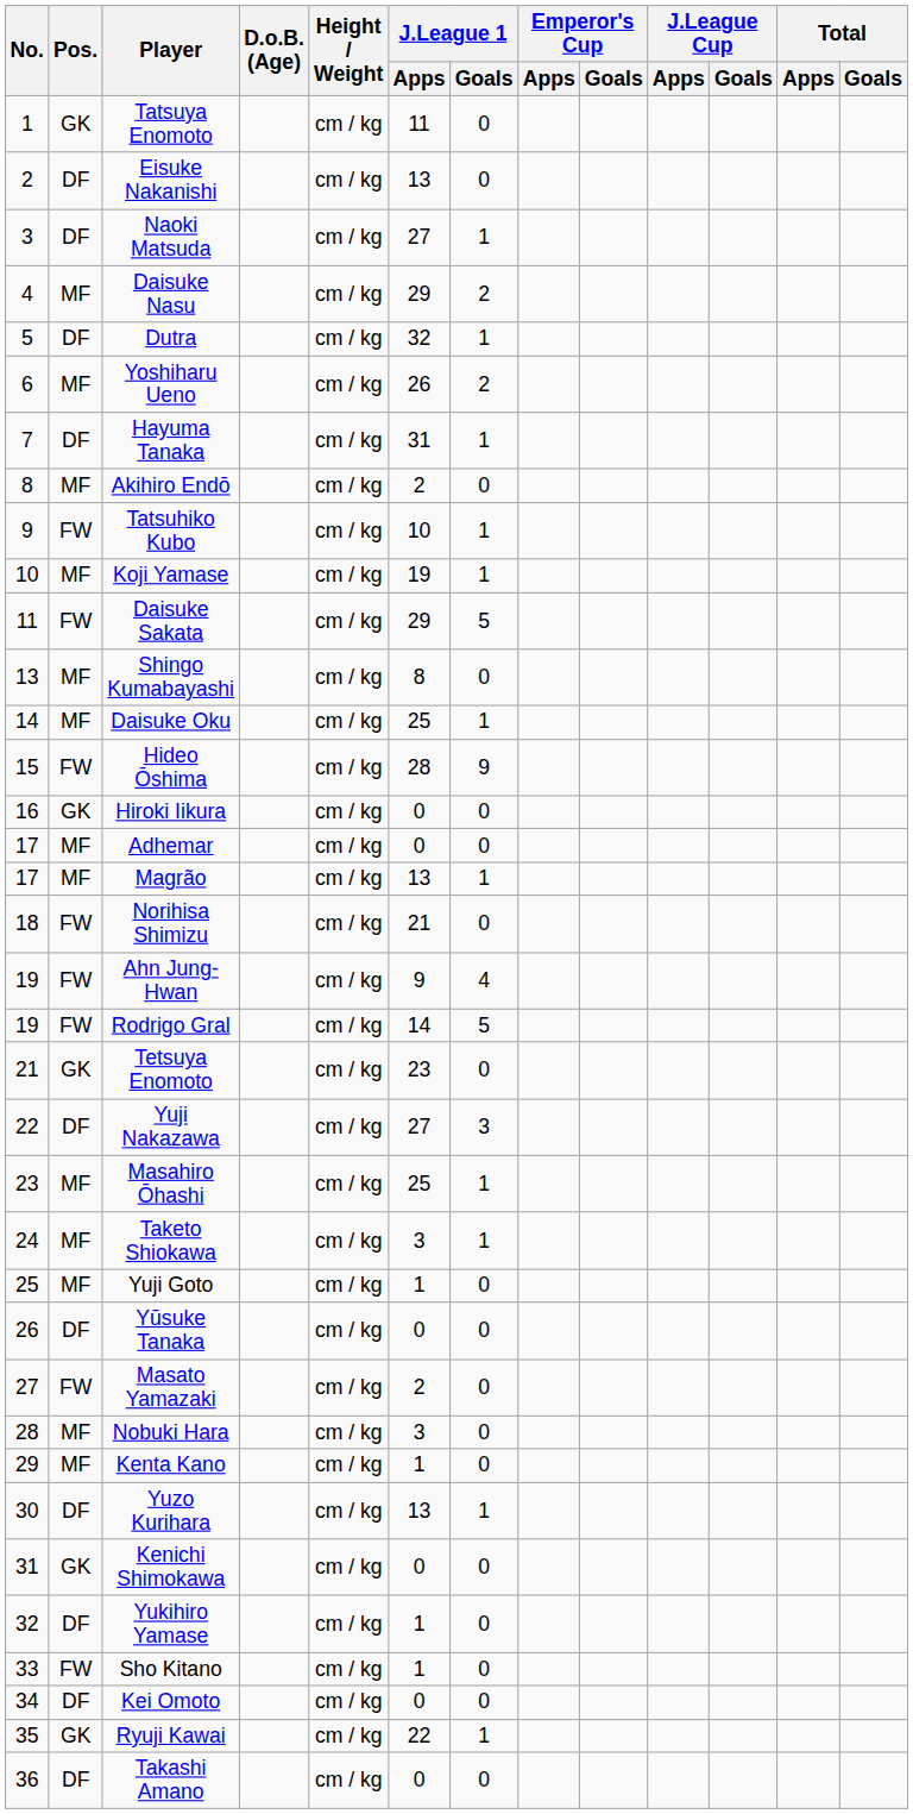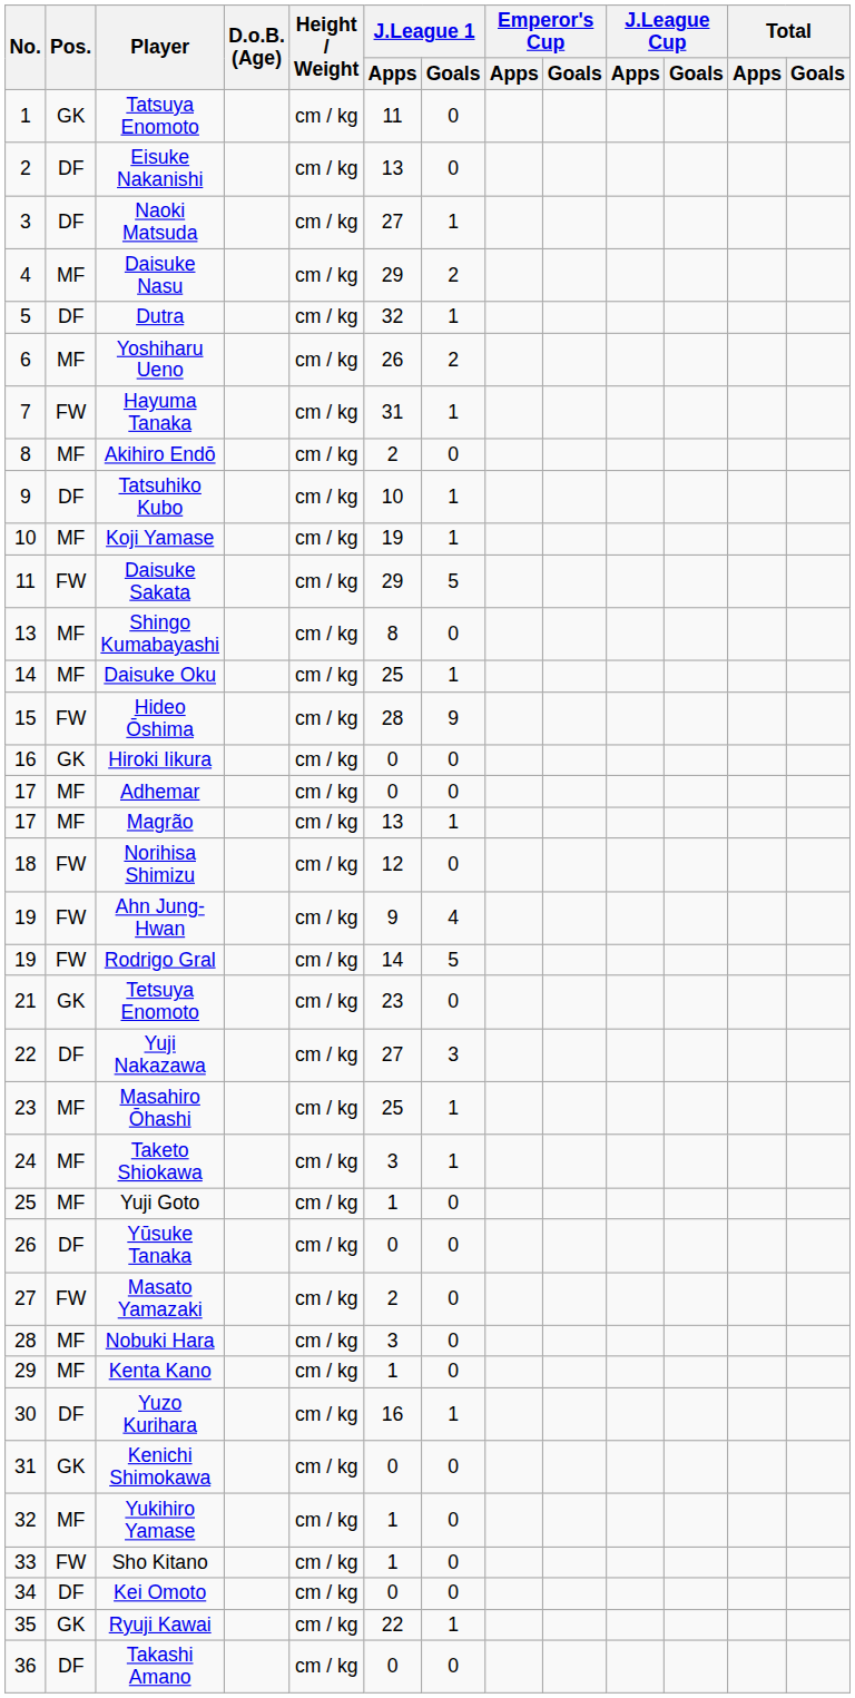 <table class="wikitable" style="text-align:center;">
 <tr>
 <th rowspan="2">No.</th>
 <th rowspan="2">Pos.</th>
 <th rowspan="2">Player</th>
 <th rowspan="2">D.o.B. (Age)</th>
 <th rowspan="2">Height / Weight</th>
 <th colspan="2"><a href='#'>J.League 1</a></th>
 <th colspan="2"><a href='#'>Emperor's Cup</a></th>
 <th colspan="2"><a href='#'>J.League Cup</a></th>
 <th colspan="2">Total</th>
 </tr>
 <tr>
 <th>Apps</th>
 <th>Goals</th>
 <th>Apps</th>
 <th>Goals</th>
 <th>Apps</th>
 <th>Goals</th>
 <th>Apps</th>
 <th>Goals</th>
 </tr>
 <tr>
 <td>1</td>
 <td>GK</td>
 <td><a href='#'>Tatsuya Enomoto</a></td>
 <td></td>
 <td>cm / kg</td>
 <td>11</td>
 <td>0</td>
 <td></td>
 <td></td>
 <td></td>
 <td></td>
 <td></td>
 <td></td>
 </tr>
 <tr>
 <td>2</td>
 <td>DF</td>
 <td><a href='#'>Eisuke Nakanishi</a></td>
 <td></td>
 <td>cm / kg</td>
 <td>13</td>
 <td>0</td>
 <td></td>
 <td></td>
 <td></td>
 <td></td>
 <td></td>
 <td></td>
 </tr>
 <tr>
 <td>3</td>
 <td>DF</td>
 <td><a href='#'>Naoki Matsuda</a></td>
 <td></td>
 <td>cm / kg</td>
 <td>27</td>
 <td>1</td>
 <td></td>
 <td></td>
 <td></td>
 <td></td>
 <td></td>
 <td></td>
 </tr>
 <tr>
 <td>4</td>
 <td>MF</td>
 <td><a href='#'>Daisuke Nasu</a></td>
 <td></td>
 <td>cm / kg</td>
 <td>29</td>
 <td>2</td>
 <td></td>
 <td></td>
 <td></td>
 <td></td>
 <td></td>
 <td></td>
 </tr>
 <tr>
 <td>5</td>
 <td>DF</td>
 <td><a href='#'>Dutra</a></td>
 <td></td>
 <td>cm / kg</td>
 <td>32</td>
 <td>1</td>
 <td></td>
 <td></td>
 <td></td>
 <td></td>
 <td></td>
 <td></td>
 </tr>
 <tr>
 <td>6</td>
 <td>MF</td>
 <td><a href='#'>Yoshiharu Ueno</a></td>
 <td></td>
 <td>cm / kg</td>
 <td>26</td>
 <td>2</td>
 <td></td>
 <td></td>
 <td></td>
 <td></td>
 <td></td>
 <td></td>
 </tr>
 <tr>
 <td>7</td>
-<td>DF</td>
+<td>FW</td>
 <td><a href='#'>Hayuma Tanaka</a></td>
 <td></td>
 <td>cm / kg</td>
 <td>31</td>
 <td>1</td>
 <td></td>
 <td></td>
 <td></td>
 <td></td>
 <td></td>
 <td></td>
 </tr>
 <tr>
 <td>8</td>
 <td>MF</td>
 <td><a href='#'>Akihiro Endō</a></td>
 <td></td>
 <td>cm / kg</td>
 <td>2</td>
 <td>0</td>
 <td></td>
 <td></td>
 <td></td>
 <td></td>
 <td></td>
 <td></td>
 </tr>
 <tr>
 <td>9</td>
-<td>FW</td>
+<td>DF</td>
 <td><a href='#'>Tatsuhiko Kubo</a></td>
 <td></td>
 <td>cm / kg</td>
 <td>10</td>
 <td>1</td>
 <td></td>
 <td></td>
 <td></td>
 <td></td>
 <td></td>
 <td></td>
 </tr>
 <tr>
 <td>10</td>
 <td>MF</td>
 <td><a href='#'>Koji Yamase</a></td>
 <td></td>
 <td>cm / kg</td>
 <td>19</td>
 <td>1</td>
 <td></td>
 <td></td>
 <td></td>
 <td></td>
 <td></td>
 <td></td>
 </tr>
 <tr>
 <td>11</td>
 <td>FW</td>
 <td><a href='#'>Daisuke Sakata</a></td>
 <td></td>
 <td>cm / kg</td>
 <td>29</td>
 <td>5</td>
 <td></td>
 <td></td>
 <td></td>
 <td></td>
 <td></td>
 <td></td>
 </tr>
 <tr>
 <td>13</td>
 <td>MF</td>
 <td><a href='#'>Shingo Kumabayashi</a></td>
 <td></td>
 <td>cm / kg</td>
 <td>8</td>
 <td>0</td>
 <td></td>
 <td></td>
 <td></td>
 <td></td>
 <td></td>
 <td></td>
 </tr>
 <tr>
 <td>14</td>
 <td>MF</td>
 <td><a href='#'>Daisuke Oku</a></td>
 <td></td>
 <td>cm / kg</td>
 <td>25</td>
 <td>1</td>
 <td></td>
 <td></td>
 <td></td>
 <td></td>
 <td></td>
 <td></td>
 </tr>
 <tr>
 <td>15</td>
 <td>FW</td>
 <td><a href='#'>Hideo Ōshima</a></td>
 <td></td>
 <td>cm / kg</td>
 <td>28</td>
 <td>9</td>
 <td></td>
 <td></td>
 <td></td>
 <td></td>
 <td></td>
 <td></td>
 </tr>
 <tr>
 <td>16</td>
 <td>GK</td>
 <td><a href='#'>Hiroki Iikura</a></td>
 <td></td>
 <td>cm / kg</td>
 <td>0</td>
 <td>0</td>
 <td></td>
 <td></td>
 <td></td>
 <td></td>
 <td></td>
 <td></td>
 </tr>
 <tr>
 <td>17</td>
 <td>MF</td>
 <td><a href='#'>Adhemar</a></td>
 <td></td>
 <td>cm / kg</td>
 <td>0</td>
 <td>0</td>
 <td></td>
 <td></td>
 <td></td>
 <td></td>
 <td></td>
 <td></td>
 </tr>
 <tr>
 <td>17</td>
 <td>MF</td>
 <td><a href='#'>Magrão</a></td>
 <td></td>
 <td>cm / kg</td>
 <td>13</td>
 <td>1</td>
 <td></td>
 <td></td>
 <td></td>
 <td></td>
 <td></td>
 <td></td>
 </tr>
 <tr>
 <td>18</td>
 <td>FW</td>
 <td><a href='#'>Norihisa Shimizu</a></td>
 <td></td>
 <td>cm / kg</td>
-<td>21</td>
+<td>12</td>
 <td>0</td>
 <td></td>
 <td></td>
 <td></td>
 <td></td>
 <td></td>
 <td></td>
 </tr>
 <tr>
 <td>19</td>
 <td>FW</td>
 <td><a href='#'>Ahn Jung-Hwan</a></td>
 <td></td>
 <td>cm / kg</td>
 <td>9</td>
 <td>4</td>
 <td></td>
 <td></td>
 <td></td>
 <td></td>
 <td></td>
 <td></td>
 </tr>
 <tr>
 <td>19</td>
 <td>FW</td>
 <td><a href='#'>Rodrigo Gral</a></td>
 <td></td>
 <td>cm / kg</td>
 <td>14</td>
 <td>5</td>
 <td></td>
 <td></td>
 <td></td>
 <td></td>
 <td></td>
 <td></td>
 </tr>
 <tr>
 <td>21</td>
 <td>GK</td>
 <td><a href='#'>Tetsuya Enomoto</a></td>
 <td></td>
 <td>cm / kg</td>
 <td>23</td>
 <td>0</td>
 <td></td>
 <td></td>
 <td></td>
 <td></td>
 <td></td>
 <td></td>
 </tr>
 <tr>
 <td>22</td>
 <td>DF</td>
 <td><a href='#'>Yuji Nakazawa</a></td>
 <td></td>
 <td>cm / kg</td>
 <td>27</td>
 <td>3</td>
 <td></td>
 <td></td>
 <td></td>
 <td></td>
 <td></td>
 <td></td>
 </tr>
 <tr>
 <td>23</td>
 <td>MF</td>
 <td><a href='#'>Masahiro Ōhashi</a></td>
 <td></td>
 <td>cm / kg</td>
 <td>25</td>
 <td>1</td>
 <td></td>
 <td></td>
 <td></td>
 <td></td>
 <td></td>
 <td></td>
 </tr>
 <tr>
 <td>24</td>
 <td>MF</td>
 <td><a href='#'>Taketo Shiokawa</a></td>
 <td></td>
 <td>cm / kg</td>
 <td>3</td>
 <td>1</td>
 <td></td>
 <td></td>
 <td></td>
 <td></td>
 <td></td>
 <td></td>
 </tr>
 <tr>
 <td>25</td>
 <td>MF</td>
 <td>Yuji Goto</td>
 <td></td>
 <td>cm / kg</td>
 <td>1</td>
 <td>0</td>
 <td></td>
 <td></td>
 <td></td>
 <td></td>
 <td></td>
 <td></td>
 </tr>
 <tr>
 <td>26</td>
 <td>DF</td>
 <td><a href='#'>Yūsuke Tanaka</a></td>
 <td></td>
 <td>cm / kg</td>
 <td>0</td>
 <td>0</td>
 <td></td>
 <td></td>
 <td></td>
 <td></td>
 <td></td>
 <td></td>
 </tr>
 <tr>
 <td>27</td>
 <td>FW</td>
 <td><a href='#'>Masato Yamazaki</a></td>
 <td></td>
 <td>cm / kg</td>
 <td>2</td>
 <td>0</td>
 <td></td>
 <td></td>
 <td></td>
 <td></td>
 <td></td>
 <td></td>
 </tr>
 <tr>
 <td>28</td>
 <td>MF</td>
 <td><a href='#'>Nobuki Hara</a></td>
 <td></td>
 <td>cm / kg</td>
 <td>3</td>
 <td>0</td>
 <td></td>
 <td></td>
 <td></td>
 <td></td>
 <td></td>
 <td></td>
 </tr>
 <tr>
 <td>29</td>
 <td>MF</td>
 <td><a href='#'>Kenta Kano</a></td>
 <td></td>
 <td>cm / kg</td>
 <td>1</td>
 <td>0</td>
 <td></td>
 <td></td>
 <td></td>
 <td></td>
 <td></td>
 <td></td>
 </tr>
 <tr>
 <td>30</td>
 <td>DF</td>
 <td><a href='#'>Yuzo Kurihara</a></td>
 <td></td>
 <td>cm / kg</td>
-<td>13</td>
+<td>16</td>
 <td>1</td>
 <td></td>
 <td></td>
 <td></td>
 <td></td>
 <td></td>
 <td></td>
 </tr>
 <tr>
 <td>31</td>
 <td>GK</td>
 <td><a href='#'>Kenichi Shimokawa</a></td>
 <td></td>
 <td>cm / kg</td>
 <td>0</td>
 <td>0</td>
 <td></td>
 <td></td>
 <td></td>
 <td></td>
 <td></td>
 <td></td>
 </tr>
 <tr>
 <td>32</td>
-<td>DF</td>
+<td>MF</td>
 <td><a href='#'>Yukihiro Yamase</a></td>
 <td></td>
 <td>cm / kg</td>
 <td>1</td>
 <td>0</td>
 <td></td>
 <td></td>
 <td></td>
 <td></td>
 <td></td>
 <td></td>
 </tr>
 <tr>
 <td>33</td>
 <td>FW</td>
 <td>Sho Kitano</td>
 <td></td>
 <td>cm / kg</td>
 <td>1</td>
 <td>0</td>
 <td></td>
 <td></td>
 <td></td>
 <td></td>
 <td></td>
 <td></td>
 </tr>
 <tr>
 <td>34</td>
 <td>DF</td>
 <td><a href='#'>Kei Omoto</a></td>
 <td></td>
 <td>cm / kg</td>
 <td>0</td>
 <td>0</td>
 <td></td>
 <td></td>
 <td></td>
 <td></td>
 <td></td>
 <td></td>
 </tr>
 <tr>
 <td>35</td>
 <td>GK</td>
 <td><a href='#'>Ryuji Kawai</a></td>
 <td></td>
 <td>cm / kg</td>
 <td>22</td>
 <td>1</td>
 <td></td>
 <td></td>
 <td></td>
 <td></td>
 <td></td>
 <td></td>
 </tr>
 <tr>
 <td>36</td>
 <td>DF</td>
 <td><a href='#'>Takashi Amano</a></td>
 <td></td>
 <td>cm / kg</td>
 <td>0</td>
 <td>0</td>
 <td></td>
 <td></td>
 <td></td>
 <td></td>
 <td></td>
 <td></td>
 </tr>
 </table>
